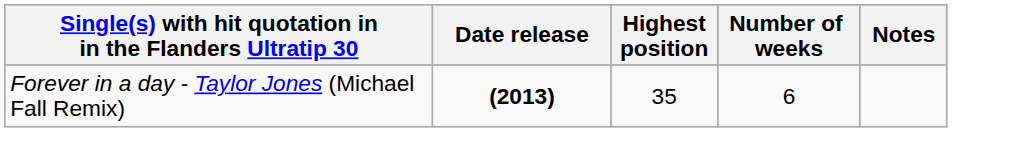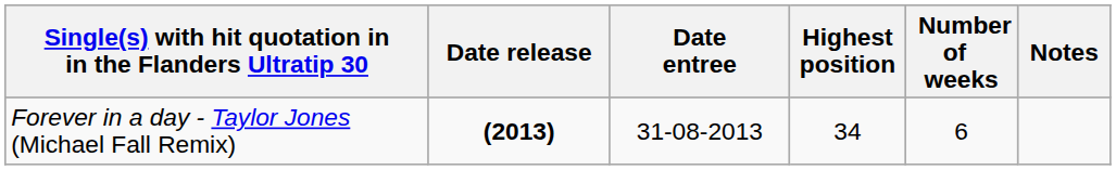 <table class="wikitable sortable" style="margin:0.5em 1em 0.5em 0; font-size: 85%; text-align:center;">
 <tr>
 <th width=250><a href='#'>Single(s)</a> with hit quotation in<br> in the Flanders <a href='#'>Ultratip 30</a></th>
 <th width="100">Date release</th>
+<th width="100">Date <br>entree</th>
 <th> Highest <br>position</th>
 <th> Number of  <br>weeks</th>
 <th> Notes </th>
 </tr>
 <tr>
 <td align="left"><em>Forever in a day - <a href='#'>Taylor Jones</a></em> (Michael Fall Remix)</td>
 <td><strong>(2013)</strong></td>
-<td>35</td>
+<td>31-08-2013</td>
+<td>34</td>
 <td>6</td>
 <td></td>
 </tr>
 </table>
